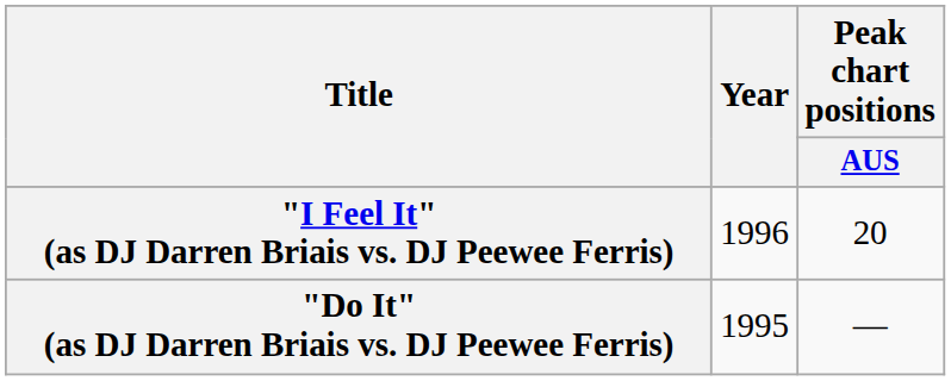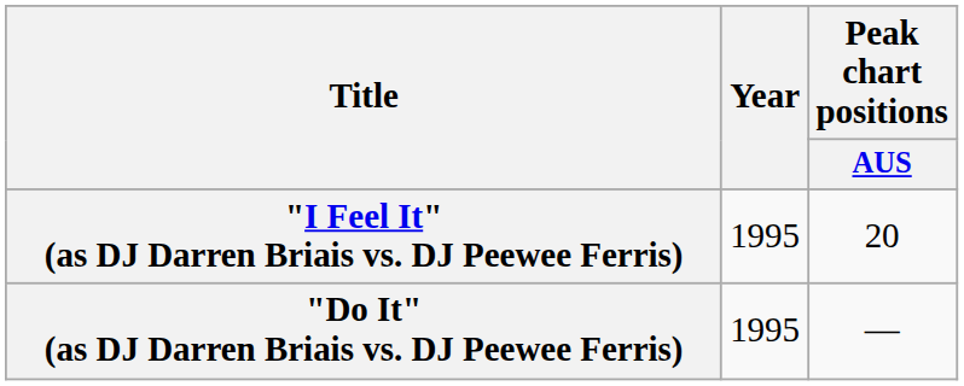 <table class="wikitable plainrowheaders" style="text-align:center;">
 <tr>
 <th scope="col" rowspan="2" style="width:20em;">Title</th>
 <th scope="col" rowspan="2" style="width:1em;">Year</th>
 <th scope="col" colspan="1">Peak chart positions</th>
 </tr>
 <tr>
 <th scope="col" style="width:3em;font-size:85%;"><a href='#'>AUS</a><br></th>
 </tr>
 <tr>
 <th scope="row">"<a href='#'>I Feel It</a>" <br> (as DJ Darren Briais vs. DJ Peewee Ferris)</th>
-<td>1996</td>
+<td>1995</td>
 <td>20</td>
 </tr>
 <tr>
 <th scope="row">"Do It" <br> (as DJ Darren Briais vs. DJ Peewee Ferris)</th>
 <td>1995</td>
 <td>—</td>
 </tr>
 </table>
